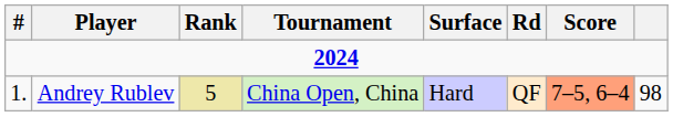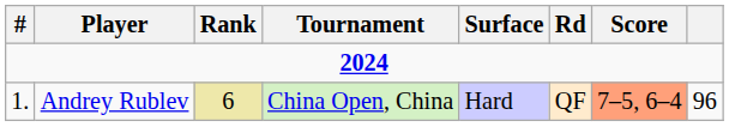 <table class="wikitable sortable">
 <tr>
 <th class=unsortable>#</th>
 <th>Player</th>
 <th>Rank</th>
 <th>Tournament</th>
 <th>Surface</th>
 <th class=unsortable>Rd</th>
 <th class=unsortable>Score</th>
 <th class=unsortable></th>
 </tr>
 <tr>
 <td colspan=8 style=text-align:center><strong><a href='#'>2024</a></strong></td>
 </tr>
 <tr>
 <td>1.</td>
 <td> <a href='#'>Andrey Rublev</a></td>
-<td align=center bgcolor=eee8aa>5</td>
+<td align=center bgcolor=eee8aa>6</td>
 <td bgcolor=d4f1c5><a href='#'>China Open</a>, China</td>
 <td bgcolor=ccccff>Hard</td>
 <td bgcolor=ffebcd>QF</td>
 <td style="background: lightsalmon;">7–5, 6–4</td>
-<td align=center>98</td>
+<td align=center>96</td>
 </tr>
 </table>
